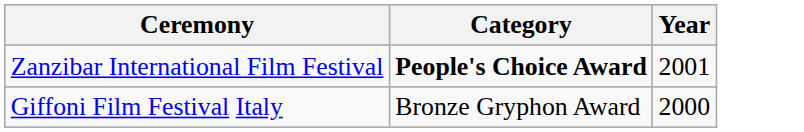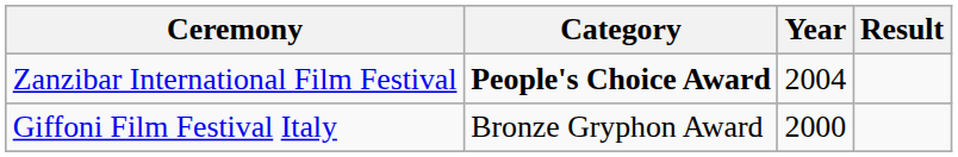 <table class="wikitable" >
 <tr>
 <th>Ceremony</th>
 <th>Category</th>
 <th>Year</th>
+<th>Result</th>
 </tr>
 <tr>
 <td><a href='#'>Zanzibar International Film Festival</a></td>
 <td><strong>People's Choice Award</strong></td>
-<td>2001</td>
+<td>2004</td>
+<td></td>
 </tr>
 <tr>
 <td><a href='#'>Giffoni Film Festival</a> <a href='#'>Italy</a></td>
 <td>Bronze Gryphon Award</td>
 <td>2000</td>
+<td></td>
 </tr>
 </table>
